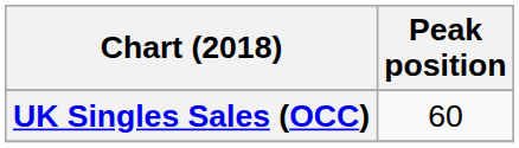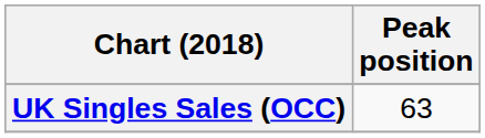 <table class="wikitable sortable plainrowheaders" style="text-align:center;">
 <tr>
 <th>Chart (2018)</th>
 <th>Peak<br>position</th>
 </tr>
 <tr>
 </tr>
 <tr>
 </tr>
 <tr>
 </tr>
 <tr>
 </tr>
 <tr>
 <th scope="row"><a href='#'>UK Singles Sales</a> (<a href='#'>OCC</a>)</th>
-<td>60</td>
+<td>63</td>
 </tr>
 <tr>
 </tr>
 </table>
